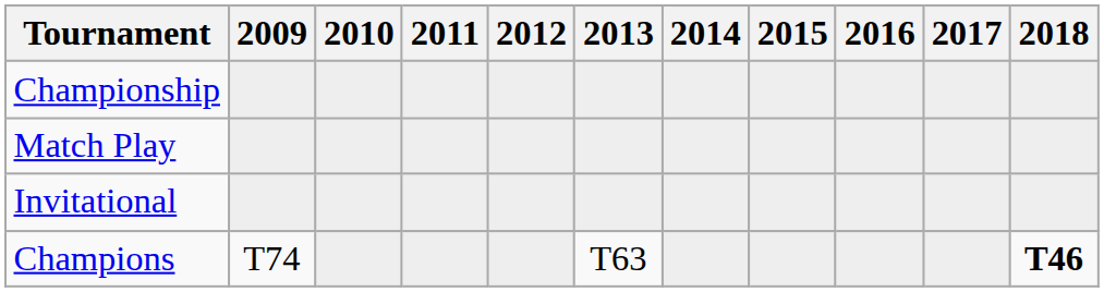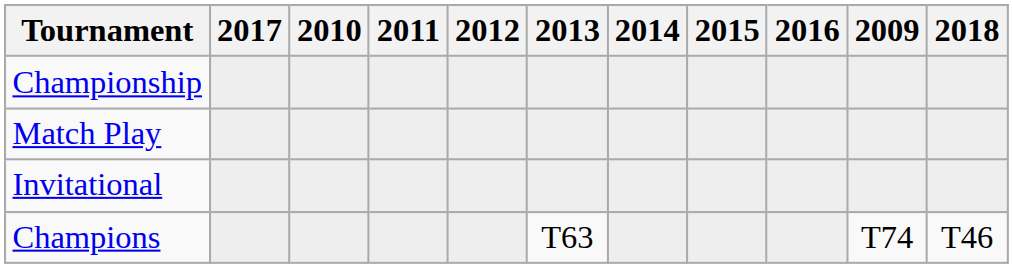 <table class="wikitable" style="text-align:center;">
 <tr>
 <th>Tournament</th>
-<th>2009</th>
+<th>2017</th>
 <th>2010</th>
 <th>2011</th>
 <th>2012</th>
 <th>2013</th>
 <th>2014</th>
 <th>2015</th>
 <th>2016</th>
-<th>2017</th>
+<th>2009</th>
 <th>2018</th>
 </tr>
 <tr>
 <td align="left"><a href='#'>Championship</a></td>
 <td style="background:#eeeeee;"></td>
 <td style="background:#eeeeee;"></td>
 <td style="background:#eeeeee;"></td>
 <td style="background:#eeeeee;"></td>
 <td style="background:#eeeeee;"></td>
 <td style="background:#eeeeee;"></td>
 <td style="background:#eeeeee;"></td>
 <td style="background:#eeeeee;"></td>
 <td style="background:#eeeeee;"></td>
 <td style="background:#eeeeee;"></td>
 </tr>
 <tr>
 <td align="left"><a href='#'>Match Play</a></td>
 <td style="background:#eeeeee;"></td>
 <td style="background:#eeeeee;"></td>
 <td style="background:#eeeeee;"></td>
 <td style="background:#eeeeee;"></td>
 <td style="background:#eeeeee;"></td>
 <td style="background:#eeeeee;"></td>
 <td style="background:#eeeeee;"></td>
 <td style="background:#eeeeee;"></td>
 <td style="background:#eeeeee;"></td>
 <td style="background:#eeeeee;"></td>
 </tr>
 <tr>
 <td align="left"><a href='#'>Invitational</a></td>
 <td style="background:#eeeeee;"></td>
 <td style="background:#eeeeee;"></td>
 <td style="background:#eeeeee;"></td>
 <td style="background:#eeeeee;"></td>
 <td style="background:#eeeeee;"></td>
 <td style="background:#eeeeee;"></td>
 <td style="background:#eeeeee;"></td>
 <td style="background:#eeeeee;"></td>
 <td style="background:#eeeeee;"></td>
 <td style="background:#eeeeee;"></td>
 </tr>
 <tr>
 <td align="left"><a href='#'>Champions</a></td>
-<td>T74</td>
+<td style="background:#eeeeee;"></td>
 <td style="background:#eeeeee;"></td>
 <td style="background:#eeeeee;"></td>
 <td style="background:#eeeeee;"></td>
 <td>T63</td>
 <td style="background:#eeeeee;"></td>
 <td style="background:#eeeeee;"></td>
 <td style="background:#eeeeee;"></td>
-<td style="background:#eeeeee;"></td>
-<td><strong>T46</strong></td>
+<td>T74</td>
+<td>T46</td>
 </tr>
 </table>
